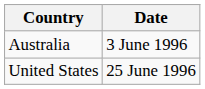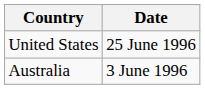 <table class="wikitable">
 <tr>
 <th>Country</th>
 <th>Date</th>
 </tr>
 <tr>
+<td>United States</td>
+<td>25 June 1996</td>
+</tr>
+<tr>
 <td>Australia</td>
 <td>3 June 1996</td>
 </tr>
-<tr>
-<td>United States</td>
-<td>25 June 1996</td>
-</tr>
 </table>
